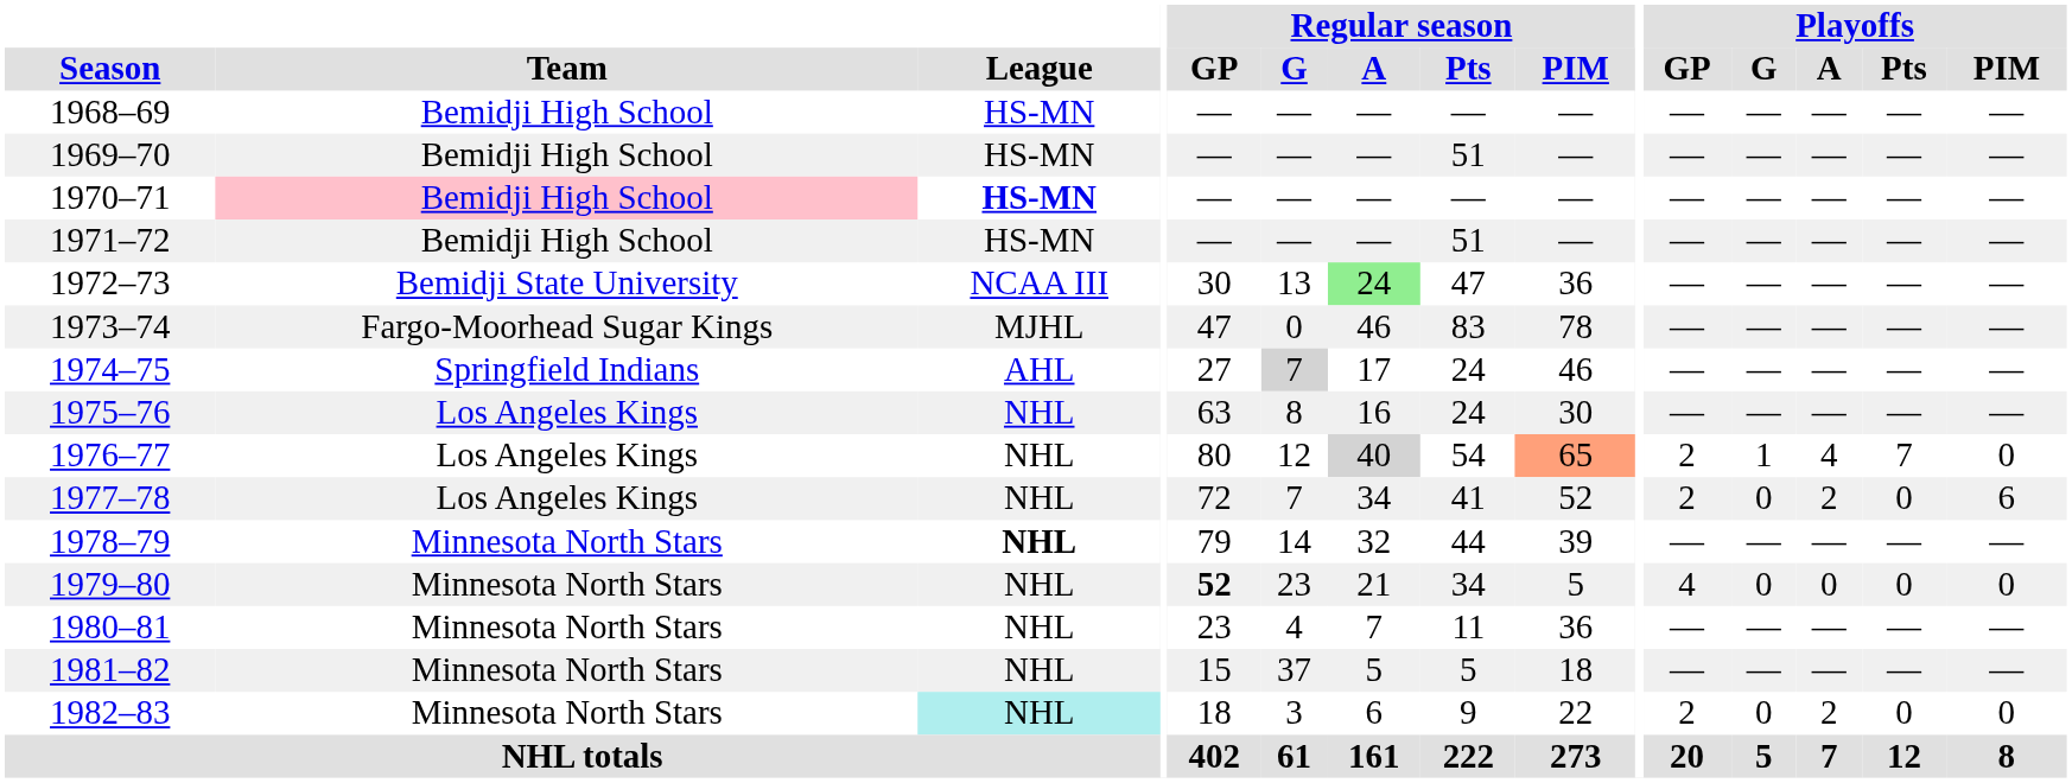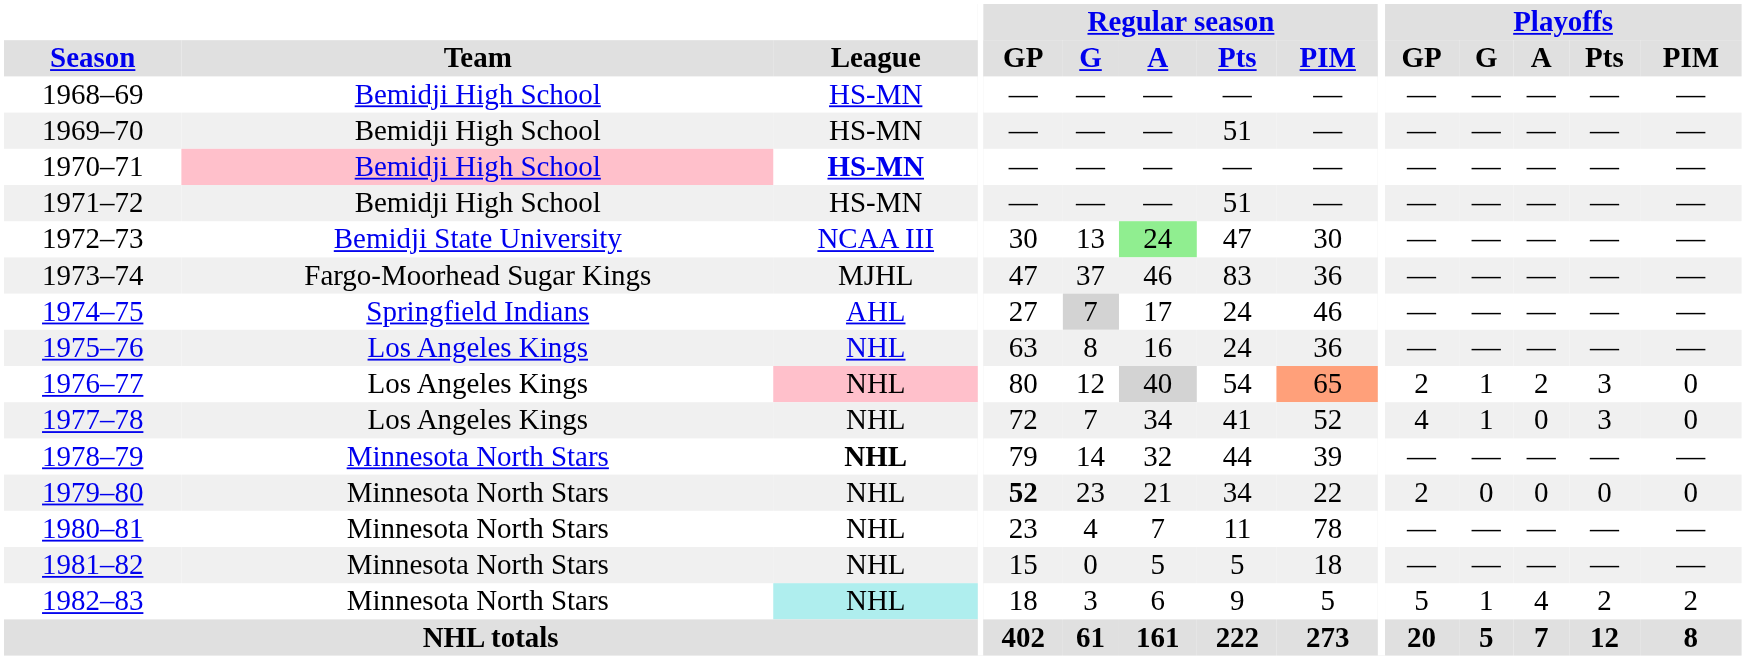 <table border="0" cellpadding="1" cellspacing="0" style="text-align:center; width:60em">
 <tr bgcolor="#e0e0e0">
 <th colspan="3" bgcolor="#ffffff"></th>
 <th rowspan="100" bgcolor="#ffffff"></th>
 <th colspan="5"><a href='#'>Regular season</a></th>
 <th rowspan="100" bgcolor="#ffffff"></th>
 <th colspan="5"><a href='#'>Playoffs</a></th>
 </tr>
 <tr bgcolor="#e0e0e0">
 <th><a href='#'>Season</a></th>
 <th>Team</th>
 <th>League</th>
 <th>GP</th>
 <th><a href='#'>G</a></th>
 <th><a href='#'>A</a></th>
 <th><a href='#'>Pts</a></th>
 <th><a href='#'>PIM</a></th>
 <th>GP</th>
 <th>G</th>
 <th>A</th>
 <th>Pts</th>
 <th>PIM</th>
 </tr>
 <tr>
 <td>1968–69</td>
 <td><a href='#'>Bemidji High School</a></td>
 <td><a href='#'>HS-MN</a></td>
 <td>—</td>
 <td>—</td>
 <td>—</td>
 <td>—</td>
 <td>—</td>
 <td>—</td>
 <td>—</td>
 <td>—</td>
 <td>—</td>
 <td>—</td>
 </tr>
 <tr bgcolor="#f0f0f0">
 <td>1969–70</td>
 <td>Bemidji High School</td>
 <td>HS-MN</td>
 <td>—</td>
 <td>—</td>
 <td>—</td>
 <td>51</td>
 <td>—</td>
 <td>—</td>
 <td>—</td>
 <td>—</td>
 <td>—</td>
 <td>—</td>
 </tr>
 <tr>
 <td>1970–71</td>
 <td style="background: pink;"><a href='#'>Bemidji High School</a></td>
 <td><strong><a href='#'>HS-MN</a></strong></td>
 <td>—</td>
 <td>—</td>
 <td>—</td>
 <td>—</td>
 <td>—</td>
 <td>—</td>
 <td>—</td>
 <td>—</td>
 <td>—</td>
 <td>—</td>
 </tr>
 <tr bgcolor="#f0f0f0">
 <td>1971–72</td>
 <td>Bemidji High School</td>
 <td>HS-MN</td>
 <td>—</td>
 <td>—</td>
 <td>—</td>
 <td>51</td>
 <td>—</td>
 <td>—</td>
 <td>—</td>
 <td>—</td>
 <td>—</td>
 <td>—</td>
 </tr>
 <tr>
 <td>1972–73</td>
 <td><a href='#'>Bemidji State University</a></td>
 <td><a href='#'>NCAA III</a></td>
 <td>30</td>
 <td>13</td>
 <td style="background: lightgreen;">24</td>
 <td>47</td>
-<td>36</td>
+<td>30</td>
 <td>—</td>
 <td>—</td>
 <td>—</td>
 <td>—</td>
 <td>—</td>
 </tr>
 <tr bgcolor="#f0f0f0">
 <td>1973–74</td>
 <td>Fargo-Moorhead Sugar Kings</td>
 <td>MJHL</td>
 <td>47</td>
-<td>0</td>
+<td>37</td>
 <td>46</td>
 <td>83</td>
-<td>78</td>
+<td>36</td>
 <td>—</td>
 <td>—</td>
 <td>—</td>
 <td>—</td>
 <td>—</td>
 </tr>
 <tr>
 <td><a href='#'>1974–75</a></td>
 <td><a href='#'>Springfield Indians</a></td>
 <td><a href='#'>AHL</a></td>
 <td>27</td>
 <td style="background: lightgrey;">7</td>
 <td>17</td>
 <td>24</td>
 <td>46</td>
 <td>—</td>
 <td>—</td>
 <td>—</td>
 <td>—</td>
 <td>—</td>
 </tr>
 <tr bgcolor="#f0f0f0">
 <td><a href='#'>1975–76</a></td>
 <td><a href='#'>Los Angeles Kings</a></td>
 <td><a href='#'>NHL</a></td>
 <td>63</td>
 <td>8</td>
 <td>16</td>
 <td>24</td>
-<td>30</td>
+<td>36</td>
 <td>—</td>
 <td>—</td>
 <td>—</td>
 <td>—</td>
 <td>—</td>
 </tr>
 <tr>
 <td><a href='#'>1976–77</a></td>
 <td>Los Angeles Kings</td>
-<td>NHL</td>
+<td style="background: pink;">NHL</td>
 <td>80</td>
 <td>12</td>
 <td style="background: lightgrey;">40</td>
 <td>54</td>
 <td style="background: lightsalmon;">65</td>
 <td>2</td>
 <td>1</td>
-<td>4</td>
-<td>7</td>
+<td>2</td>
+<td>3</td>
 <td>0</td>
 </tr>
 <tr bgcolor="#f0f0f0">
 <td><a href='#'>1977–78</a></td>
 <td>Los Angeles Kings</td>
 <td>NHL</td>
 <td>72</td>
 <td>7</td>
 <td>34</td>
 <td>41</td>
 <td>52</td>
-<td>2</td>
+<td>4</td>
+<td>1</td>
 <td>0</td>
-<td>2</td>
+<td>3</td>
 <td>0</td>
-<td>6</td>
 </tr>
 <tr>
 <td><a href='#'>1978–79</a></td>
 <td><a href='#'>Minnesota North Stars</a></td>
 <td><strong>NHL</strong></td>
 <td>79</td>
 <td>14</td>
 <td>32</td>
 <td>44</td>
 <td>39</td>
 <td>—</td>
 <td>—</td>
 <td>—</td>
 <td>—</td>
 <td>—</td>
 </tr>
 <tr bgcolor="#f0f0f0">
 <td><a href='#'>1979–80</a></td>
 <td>Minnesota North Stars</td>
 <td>NHL</td>
 <td><strong>52</strong></td>
 <td>23</td>
 <td>21</td>
 <td>34</td>
-<td>5</td>
-<td>4</td>
+<td>22</td>
+<td>2</td>
 <td>0</td>
 <td>0</td>
 <td>0</td>
 <td>0</td>
 </tr>
 <tr>
 <td><a href='#'>1980–81</a></td>
 <td>Minnesota North Stars</td>
 <td>NHL</td>
 <td>23</td>
 <td>4</td>
 <td>7</td>
 <td>11</td>
-<td>36</td>
+<td>78</td>
 <td>—</td>
 <td>—</td>
 <td>—</td>
 <td>—</td>
 <td>—</td>
 </tr>
 <tr bgcolor="#f0f0f0">
 <td><a href='#'>1981–82</a></td>
 <td>Minnesota North Stars</td>
 <td>NHL</td>
 <td>15</td>
-<td>37</td>
+<td>0</td>
 <td>5</td>
 <td>5</td>
 <td>18</td>
 <td>—</td>
 <td>—</td>
 <td>—</td>
 <td>—</td>
 <td>—</td>
 </tr>
 <tr>
 <td><a href='#'>1982–83</a></td>
 <td>Minnesota North Stars</td>
 <td style="background: paleturquoise;">NHL</td>
 <td>18</td>
 <td>3</td>
 <td>6</td>
 <td>9</td>
-<td>22</td>
+<td>5</td>
+<td>5</td>
+<td>1</td>
+<td>4</td>
 <td>2</td>
-<td>0</td>
 <td>2</td>
-<td>0</td>
-<td>0</td>
 </tr>
 <tr bgcolor="#e0e0e0">
 <th colspan="3">NHL totals</th>
 <th>402</th>
 <th>61</th>
 <th>161</th>
 <th>222</th>
 <th>273</th>
 <th>20</th>
 <th>5</th>
 <th>7</th>
 <th>12</th>
 <th>8</th>
 </tr>
 </table>
